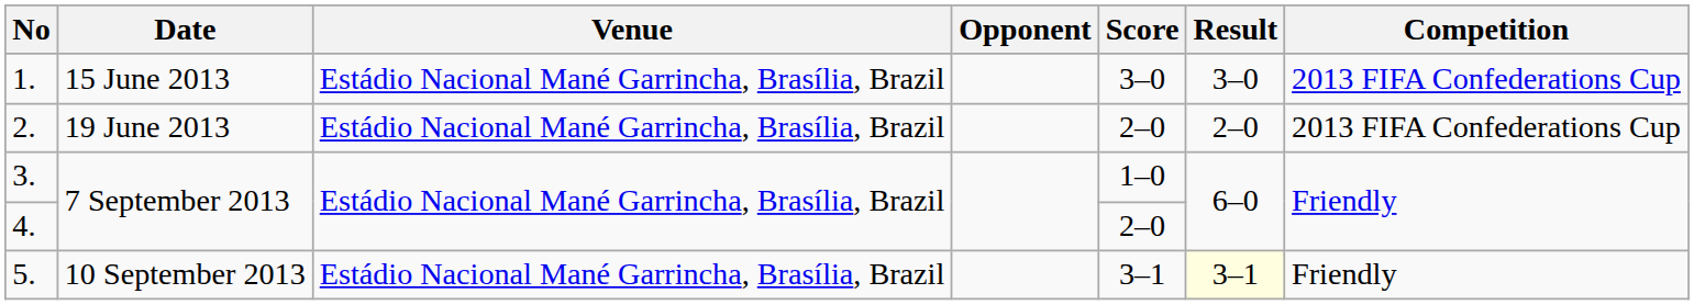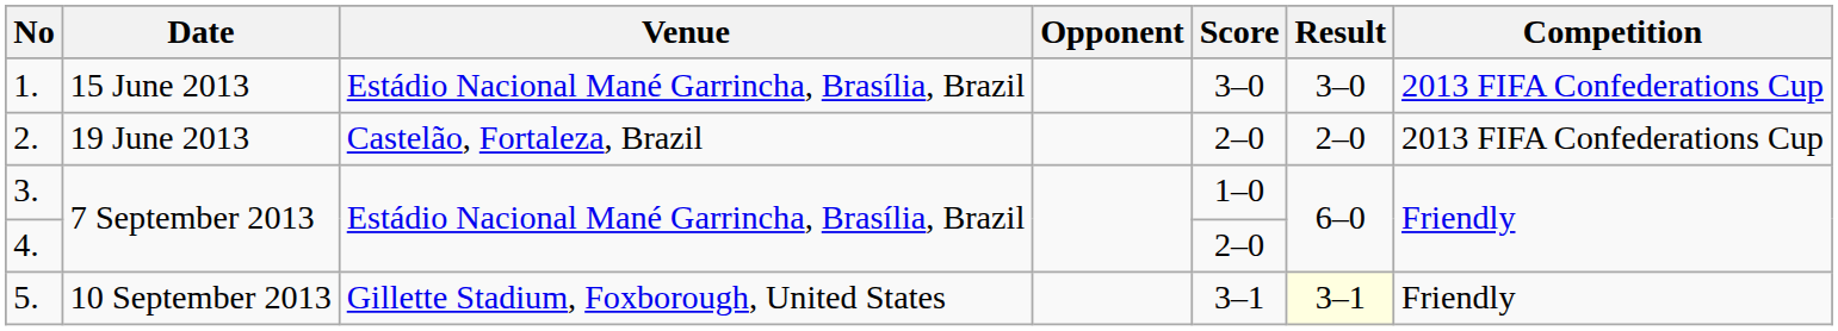 <table class="wikitable">
 <tr>
 <th>No</th>
 <th>Date</th>
 <th>Venue</th>
 <th>Opponent</th>
 <th>Score</th>
 <th>Result</th>
 <th>Competition</th>
 </tr>
 <tr>
 <td>1.</td>
 <td>15 June 2013</td>
 <td><a href='#'>Estádio Nacional Mané Garrincha</a>, <a href='#'>Brasília</a>, Brazil</td>
 <td></td>
 <td align="center">3–0</td>
 <td align="center">3–0</td>
 <td><a href='#'>2013 FIFA Confederations Cup</a></td>
 </tr>
 <tr>
 <td>2.</td>
 <td>19 June 2013</td>
-<td><a href='#'>Estádio Nacional Mané Garrincha</a>, <a href='#'>Brasília</a>, Brazil</td>
+<td><a href='#'>Castelão</a>, <a href='#'>Fortaleza</a>, Brazil</td>
 <td></td>
 <td align="center">2–0</td>
 <td align="center">2–0</td>
 <td>2013 FIFA Confederations Cup</td>
 </tr>
 <tr>
 <td>3.</td>
 <td rowspan="2">7 September 2013</td>
 <td rowspan="2"><a href='#'>Estádio Nacional Mané Garrincha</a>, <a href='#'>Brasília</a>, Brazil</td>
 <td rowspan="2"></td>
 <td align="center">1–0</td>
 <td rowspan="2" align="center">6–0</td>
 <td rowspan="2"><a href='#'>Friendly</a></td>
 </tr>
 <tr>
 <td>4.</td>
 <td align="center">2–0</td>
 </tr>
 <tr>
 <td>5.</td>
 <td>10 September 2013</td>
-<td><a href='#'>Estádio Nacional Mané Garrincha</a>, <a href='#'>Brasília</a>, Brazil</td>
+<td><a href='#'>Gillette Stadium</a>, <a href='#'>Foxborough</a>, United States</td>
 <td></td>
 <td align="center">3–1</td>
 <td align="center" style="background: lightyellow;">3–1</td>
 <td>Friendly</td>
 </tr>
 </table>
